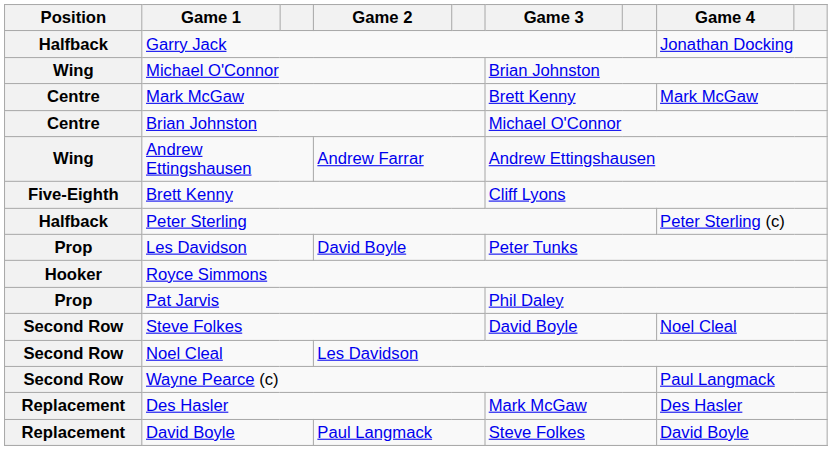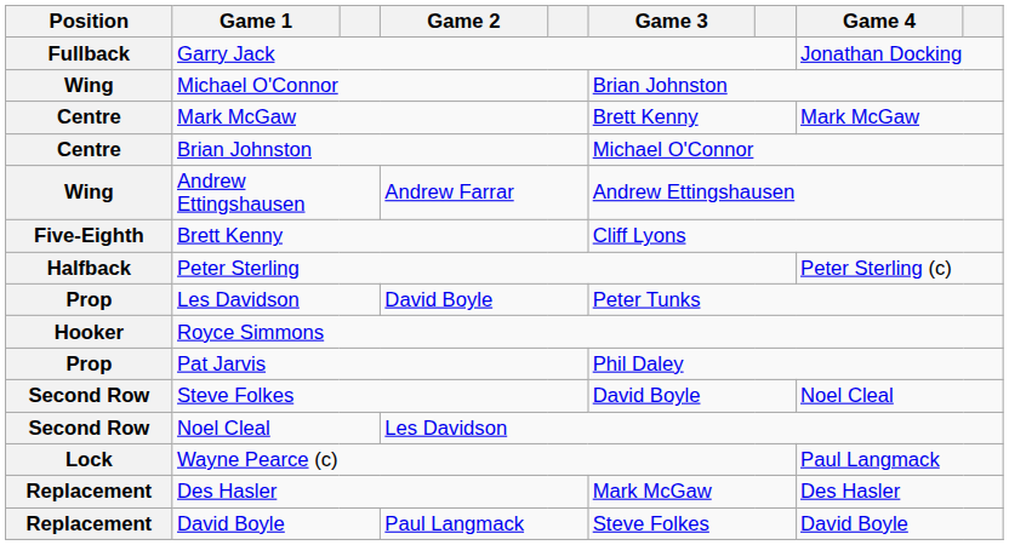 <table class="wikitable">
 <tr>
 <th width="125">Position</th>
 <th width="125">Game 1</th>
 <th width="25"></th>
 <th width="125">Game 2</th>
 <th width="25"></th>
 <th width="125">Game 3</th>
 <th width="25"></th>
 <th width="125">Game 4</th>
 <th width="25"></th>
 </tr>
 <tr>
-<th>Halfback</th>
+<th>Fullback</th>
 <td colspan="6"> <a href='#'>Garry Jack</a></td>
 <td colspan="2"> <a href='#'>Jonathan Docking</a></td>
 </tr>
 <tr>
 <th>Wing</th>
 <td colspan="4"> <a href='#'>Michael O'Connor</a></td>
 <td colspan="4"> <a href='#'>Brian Johnston</a></td>
 </tr>
 <tr>
 <th>Centre</th>
 <td colspan="4"> <a href='#'>Mark McGaw</a></td>
 <td colspan="2"> <a href='#'>Brett Kenny</a></td>
 <td colspan="2"> <a href='#'>Mark McGaw</a></td>
 </tr>
 <tr>
 <th>Centre</th>
 <td colspan="4"> <a href='#'>Brian Johnston</a></td>
 <td colspan="4"> <a href='#'>Michael O'Connor</a></td>
 </tr>
 <tr>
 <th>Wing</th>
 <td colspan="2"> <a href='#'>Andrew Ettingshausen</a></td>
 <td colspan="2"> <a href='#'>Andrew Farrar</a></td>
 <td colspan="4"> <a href='#'>Andrew Ettingshausen</a></td>
 </tr>
 <tr>
 <th>Five-Eighth</th>
 <td colspan="4"> <a href='#'>Brett Kenny</a></td>
 <td colspan="4"> <a href='#'>Cliff Lyons</a></td>
 </tr>
 <tr>
 <th>Halfback</th>
 <td colspan="6"> <a href='#'>Peter Sterling</a></td>
 <td colspan="2"> <a href='#'>Peter Sterling</a> (c)</td>
 </tr>
 <tr>
 <th>Prop</th>
 <td colspan="2"> <a href='#'>Les Davidson</a></td>
 <td colspan="2"> <a href='#'>David Boyle</a></td>
 <td colspan="4"> <a href='#'>Peter Tunks</a></td>
 </tr>
 <tr>
 <th>Hooker</th>
 <td colspan="8"> <a href='#'>Royce Simmons</a></td>
 </tr>
 <tr>
 <th>Prop</th>
 <td colspan="4"> <a href='#'>Pat Jarvis</a></td>
 <td colspan="4"> <a href='#'>Phil Daley</a></td>
 </tr>
 <tr>
 <th>Second Row</th>
 <td colspan="4"> <a href='#'>Steve Folkes</a></td>
 <td colspan="2"> <a href='#'>David Boyle</a></td>
 <td colspan="2"> <a href='#'>Noel Cleal</a></td>
 </tr>
 <tr>
 <th>Second Row</th>
 <td colspan="2"> <a href='#'>Noel Cleal</a></td>
 <td colspan="6"> <a href='#'>Les Davidson</a></td>
 </tr>
 <tr>
-<th>Second Row</th>
+<th>Lock</th>
 <td colspan="6"> <a href='#'>Wayne Pearce</a> (c)</td>
 <td colspan="2"> <a href='#'>Paul Langmack</a></td>
 </tr>
 <tr>
 <th>Replacement</th>
 <td colspan="4"> <a href='#'>Des Hasler</a></td>
 <td colspan="2"> <a href='#'>Mark McGaw</a></td>
 <td colspan="2"> <a href='#'>Des Hasler</a></td>
 </tr>
 <tr>
 <th>Replacement</th>
 <td colspan="2"> <a href='#'>David Boyle</a></td>
 <td colspan="2"> <a href='#'>Paul Langmack</a></td>
 <td colspan="2"> <a href='#'>Steve Folkes</a></td>
 <td colspan="2"> <a href='#'>David Boyle</a></td>
 </tr>
 <tr>
 </tr>
 </table>
